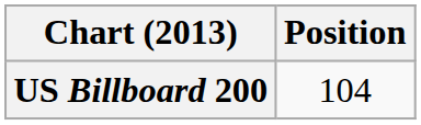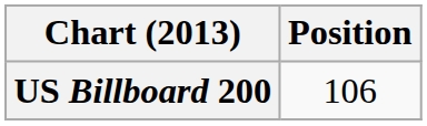 <table class="wikitable sortable plainrowheaders" style="text-align:center">
 <tr>
 <th align="center">Chart (2013)</th>
 <th align="center">Position</th>
 </tr>
 <tr>
 <th scope="row">US <em>Billboard</em> 200</th>
-<td>104</td>
+<td>106</td>
 </tr>
 </table>
